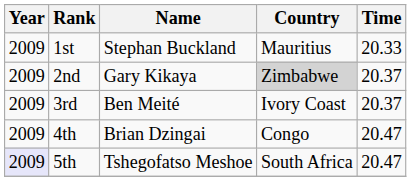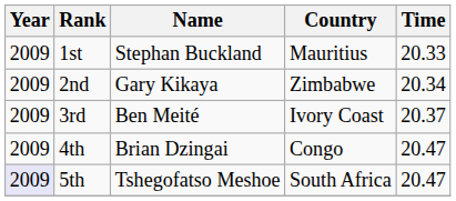 <table class="wikitable">
 <tr>
 <th>Year</th>
 <th>Rank</th>
 <th>Name</th>
 <th>Country</th>
 <th>Time</th>
 </tr>
 <tr>
 <td>2009</td>
 <td>1st</td>
 <td>Stephan Buckland</td>
 <td>Mauritius</td>
 <td>20.33</td>
 </tr>
 <tr>
 <td>2009</td>
 <td>2nd</td>
 <td>Gary Kikaya</td>
-<td style="background: lightgrey;">Zimbabwe</td>
-<td>20.37</td>
+<td>Zimbabwe</td>
+<td>20.34</td>
 </tr>
 <tr>
 <td>2009</td>
 <td>3rd</td>
 <td>Ben Meité</td>
 <td>Ivory Coast</td>
 <td>20.37</td>
 </tr>
 <tr>
 <td>2009</td>
 <td>4th</td>
 <td>Brian Dzingai</td>
 <td>Congo</td>
 <td>20.47</td>
 </tr>
 <tr>
 <td style="background: lavender;">2009</td>
 <td>5th</td>
 <td>Tshegofatso Meshoe</td>
 <td>South Africa</td>
 <td>20.47</td>
 </tr>
 <tr>
 </tr>
 </table>
